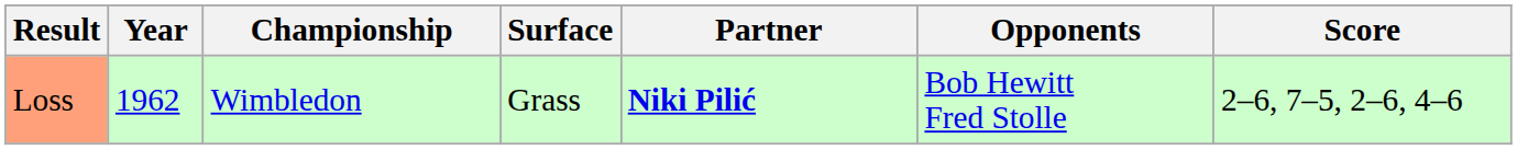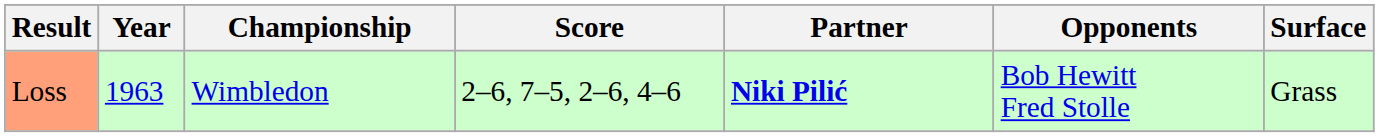 <table class="sortable wikitable">
 <tr>
 <th style="width:40px">Result</th>
 <th style="width:40px">Year</th>
 <th style="width:140px">Championship</th>
-<th style="width:50px">Surface</th>
+<th style="width:140px" class="unsortable">Score</th>
 <th style="width:140px">Partner</th>
 <th style="width:140px">Opponents</th>
-<th style="width:140px" class="unsortable">Score</th>
+<th style="width:50px">Surface</th>
 </tr>
 <tr style="background:#cfc;">
 <td style="background:#ffa07a;">Loss</td>
-<td><a href='#'>1962</a></td>
+<td><a href='#'>1963</a></td>
 <td><a href='#'>Wimbledon</a></td>
-<td>Grass</td>
+<td>2–6, 7–5, 2–6, 4–6</td>
 <td><strong> <a href='#'>Niki Pilić</a></strong></td>
 <td> <a href='#'>Bob Hewitt</a><br> <a href='#'>Fred Stolle</a></td>
-<td>2–6, 7–5, 2–6, 4–6</td>
+<td>Grass</td>
 </tr>
 </table>
